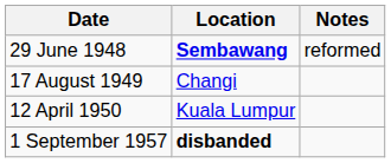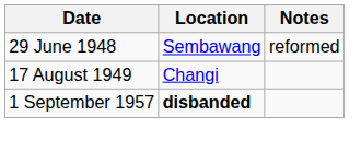 <table class="wikitable">
 <tr>
 <th>Date</th>
 <th>Location</th>
 <th>Notes</th>
 </tr>
 <tr>
 <td>29 June 1948</td>
-<td><strong><a href='#'>Sembawang</a></strong></td>
+<td><a href='#'>Sembawang</a></td>
 <td>reformed</td>
 </tr>
 <tr>
 <td>17 August 1949</td>
 <td><a href='#'>Changi</a></td>
 <td></td>
 </tr>
 <tr>
-<td>12 April 1950</td>
-<td><a href='#'>Kuala Lumpur</a></td>
-<td></td>
-</tr>
-<tr>
 <td>1 September 1957</td>
 <td><strong>disbanded</strong></td>
 </tr>
 </table>
